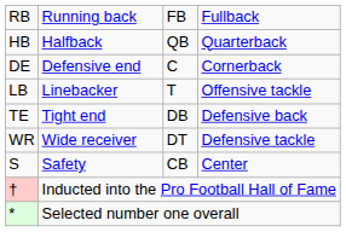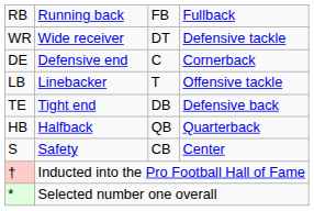 <table class="wikitable">
 <tr>
 <td>RB</td>
 <td><a href='#'>Running back</a></td>
 <td>FB</td>
 <td><a href='#'>Fullback</a></td>
 </tr>
 <tr>
-<td>HB</td>
-<td><a href='#'>Halfback</a></td>
-<td>QB</td>
-<td><a href='#'>Quarterback</a></td>
+<td>WR</td>
+<td><a href='#'>Wide receiver</a></td>
+<td>DT</td>
+<td><a href='#'>Defensive tackle</a></td>
 </tr>
 <tr>
 <td>DE</td>
 <td><a href='#'>Defensive end</a></td>
 <td>C</td>
 <td><a href='#'>Cornerback</a></td>
 </tr>
 <tr>
 <td>LB</td>
 <td><a href='#'>Linebacker</a></td>
 <td>T</td>
 <td><a href='#'>Offensive tackle</a></td>
 </tr>
 <tr>
 <td>TE</td>
 <td><a href='#'>Tight end</a></td>
 <td>DB</td>
 <td><a href='#'>Defensive back</a></td>
 </tr>
 <tr>
-<td>WR</td>
-<td><a href='#'>Wide receiver</a></td>
-<td>DT</td>
-<td><a href='#'>Defensive tackle</a></td>
+<td>HB</td>
+<td><a href='#'>Halfback</a></td>
+<td>QB</td>
+<td><a href='#'>Quarterback</a></td>
 </tr>
 <tr>
 <td>S</td>
 <td><a href='#'>Safety</a></td>
 <td>CB</td>
 <td><a href='#'>Center</a></td>
 </tr>
 <tr>
 <td style="background-color:#FFCCCC">†</td>
 <td colspan="3">Inducted into the <a href='#'>Pro Football Hall of Fame</a></td>
 </tr>
 <tr>
 <td style="background-color:#DDFFDD">*</td>
 <td colspan="3">Selected number one overall</td>
 </tr>
 </table>
